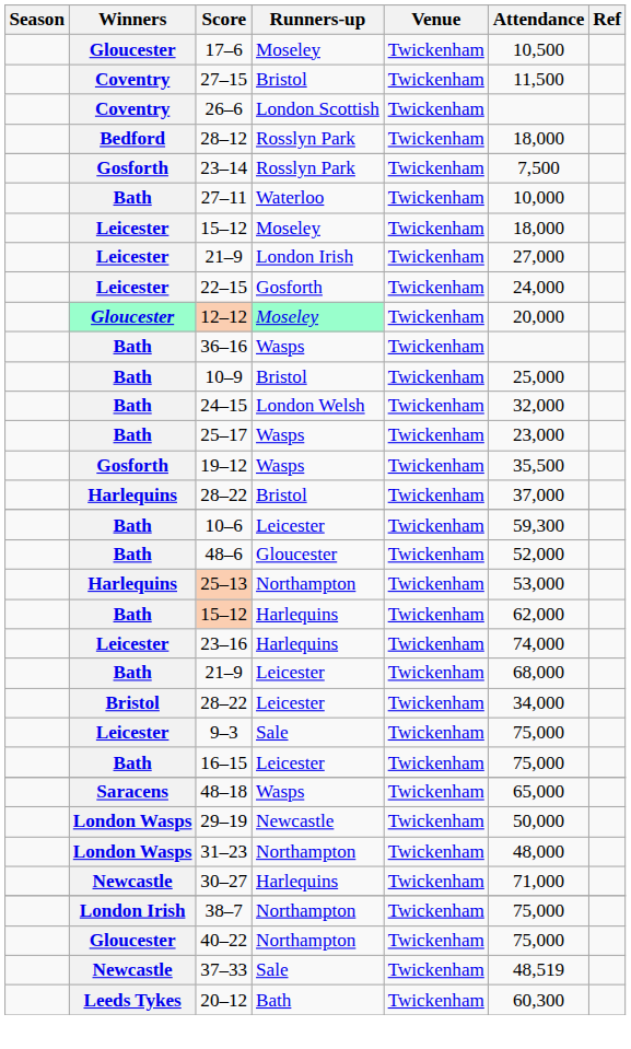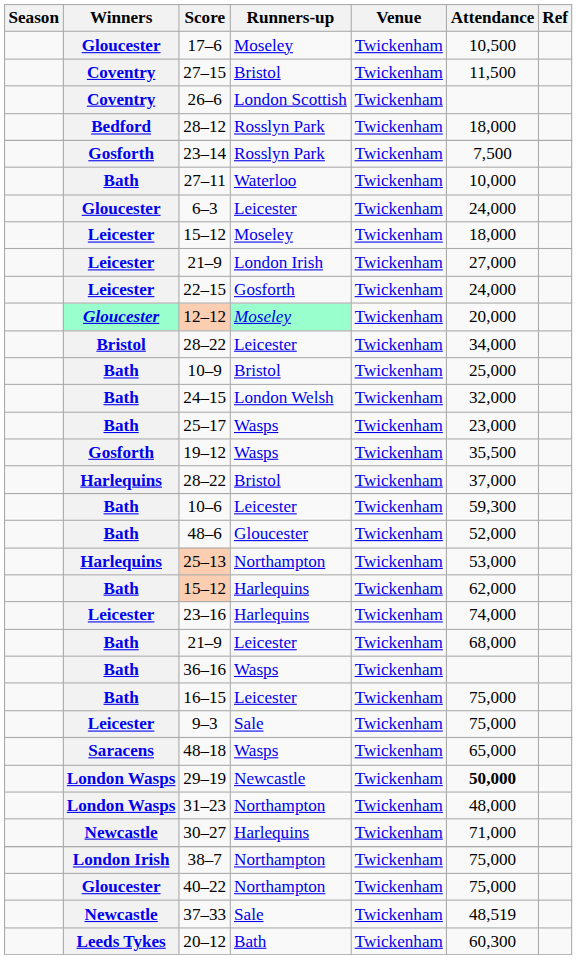 <table class="sortable wikitable plainrowheaders">
 <tr>
 <th scope="col">Season</th>
 <th scope="col">Winners</th>
 <th scope="col">Score</th>
 <th scope="col">Runners-up</th>
 <th scope="col">Venue</th>
 <th scope="col">Attendance</th>
 <th scope="col">Ref</th>
 </tr>
 <tr>
 <td align=center></td>
 <th scope=row><a href='#'>Gloucester</a></th>
 <td align=center>17–6</td>
 <td><a href='#'>Moseley</a></td>
 <td><a href='#'>Twickenham</a></td>
 <td align=center>10,500</td>
 <td></td>
 </tr>
 <tr>
 <td align=center></td>
 <th scope=row><a href='#'>Coventry</a></th>
 <td align=center>27–15</td>
 <td><a href='#'>Bristol</a></td>
 <td><a href='#'>Twickenham</a></td>
 <td align=center>11,500</td>
 <td></td>
 </tr>
 <tr>
 <td align=center></td>
 <th scope=row><a href='#'>Coventry</a></th>
 <td align=center>26–6</td>
 <td><a href='#'>London Scottish</a></td>
 <td><a href='#'>Twickenham</a></td>
 <td align=center></td>
 <td></td>
 </tr>
 <tr>
 <td align=center></td>
 <th scope=row><a href='#'>Bedford</a></th>
 <td align=center>28–12</td>
 <td><a href='#'>Rosslyn Park</a></td>
 <td><a href='#'>Twickenham</a></td>
 <td align=center>18,000</td>
 <td></td>
 </tr>
 <tr>
 </tr>
 <tr>
 <td align=center></td>
 <th scope=row><a href='#'>Gosforth</a></th>
 <td align=center>23–14</td>
 <td><a href='#'>Rosslyn Park</a></td>
 <td><a href='#'>Twickenham</a></td>
 <td align=center>7,500</td>
 <td></td>
 </tr>
 <tr>
 <td align=center></td>
 <th scope=row><a href='#'>Bath</a></th>
 <td align=center>27–11</td>
 <td><a href='#'>Waterloo</a></td>
 <td><a href='#'>Twickenham</a></td>
 <td align=center>10,000</td>
 <td></td>
 </tr>
 <tr>
 <td align=center></td>
+<th scope=row><a href='#'>Gloucester</a></th>
+<td align=center>6–3</td>
+<td><a href='#'>Leicester</a></td>
+<td><a href='#'>Twickenham</a></td>
+<td align=center>24,000</td>
+<td></td>
+</tr>
+<tr>
+<td align=center></td>
 <th scope=row><a href='#'>Leicester</a></th>
 <td align=center>15–12</td>
 <td><a href='#'>Moseley</a></td>
 <td><a href='#'>Twickenham</a></td>
 <td align=center>18,000</td>
 <td></td>
 </tr>
 <tr>
 <td align=center></td>
 <th scope=row><a href='#'>Leicester</a></th>
 <td align=center>21–9</td>
 <td><a href='#'>London Irish</a></td>
 <td><a href='#'>Twickenham</a></td>
 <td align=center>27,000</td>
 <td></td>
 </tr>
 <tr>
 <td align=center></td>
 <th scope=row><a href='#'>Leicester</a></th>
 <td align=center>22–15</td>
 <td><a href='#'>Gosforth</a></td>
 <td><a href='#'>Twickenham</a></td>
 <td align=center>24,000</td>
 <td></td>
 </tr>
 <tr>
 <td align=center></td>
 <th scope=row style="background-color:#9FC"><em><a href='#'>Gloucester</a></em></th>
 <td align=center style="background-color:#FBCEB1">12–12</td>
 <td style="background-color:#9FC"><em><a href='#'>Moseley</a></em></td>
 <td><a href='#'>Twickenham</a></td>
 <td align=center>20,000</td>
 <td></td>
 </tr>
 <tr>
 <td align=center></td>
-<th scope=row><a href='#'>Bath</a></th>
-<td align=center>36–16</td>
-<td><a href='#'>Wasps</a></td>
+<th scope=row><a href='#'>Bristol</a></th>
+<td align=center>28–22</td>
+<td><a href='#'>Leicester</a></td>
 <td><a href='#'>Twickenham</a></td>
-<td align=center></td>
+<td align=center>34,000</td>
 <td></td>
 </tr>
 <tr>
 <td align=center></td>
 <th scope=row><a href='#'>Bath</a></th>
 <td align=center>10–9</td>
 <td><a href='#'>Bristol</a></td>
 <td><a href='#'>Twickenham</a></td>
 <td align=center>25,000</td>
 <td></td>
 </tr>
 <tr>
 <td align=center></td>
 <th scope=row><a href='#'>Bath</a></th>
 <td align=center>24–15</td>
 <td><a href='#'>London Welsh</a></td>
 <td><a href='#'>Twickenham</a></td>
 <td align=center>32,000</td>
 <td></td>
 </tr>
 <tr>
 <td align=center></td>
 <th scope=row><a href='#'>Bath</a></th>
 <td align=center>25–17</td>
 <td><a href='#'>Wasps</a></td>
 <td><a href='#'>Twickenham</a></td>
 <td align=center>23,000</td>
 <td></td>
 </tr>
 <tr>
 <td align=center></td>
 <th scope=row><a href='#'>Gosforth</a></th>
 <td align=center>19–12</td>
 <td><a href='#'>Wasps</a></td>
 <td><a href='#'>Twickenham</a></td>
 <td align=center>35,500</td>
 <td></td>
 </tr>
 <tr>
 <td align=center></td>
 <th scope=row><a href='#'>Harlequins</a></th>
 <td align=center>28–22</td>
 <td><a href='#'>Bristol</a></td>
 <td><a href='#'>Twickenham</a></td>
 <td align=center>37,000</td>
 <td></td>
 </tr>
 <tr>
 </tr>
 <tr>
 <td align=center></td>
 <th scope=row><a href='#'>Bath</a></th>
 <td align=center>10–6</td>
 <td><a href='#'>Leicester</a></td>
 <td><a href='#'>Twickenham</a></td>
 <td align=center>59,300</td>
 <td></td>
 </tr>
 <tr>
 <td align=center></td>
 <th scope=row><a href='#'>Bath</a></th>
 <td align=center>48–6</td>
 <td><a href='#'>Gloucester</a></td>
 <td><a href='#'>Twickenham</a></td>
 <td align=center>52,000</td>
 <td></td>
 </tr>
 <tr>
 <td align=center></td>
 <th scope=row><a href='#'>Harlequins</a></th>
 <td align=center style="background-color:#FBCEB1">25–13</td>
 <td><a href='#'>Northampton</a></td>
 <td><a href='#'>Twickenham</a></td>
 <td align=center>53,000</td>
 <td></td>
 </tr>
 <tr>
 <td align=center></td>
 <th scope=row><a href='#'>Bath</a></th>
 <td align=center style="background-color:#FBCEB1">15–12</td>
 <td><a href='#'>Harlequins</a></td>
 <td><a href='#'>Twickenham</a></td>
 <td align=center>62,000</td>
 <td></td>
 </tr>
 <tr>
 <td align=center></td>
 <th scope=row><a href='#'>Leicester</a></th>
 <td align=center>23–16</td>
 <td><a href='#'>Harlequins</a></td>
 <td><a href='#'>Twickenham</a></td>
 <td align=center>74,000</td>
 <td></td>
 </tr>
 <tr>
 <td align=center></td>
 <th scope=row><a href='#'>Bath</a></th>
 <td align=center>21–9</td>
 <td><a href='#'>Leicester</a></td>
 <td><a href='#'>Twickenham</a></td>
 <td align=center>68,000</td>
 <td></td>
 </tr>
 <tr>
 <td align=center></td>
-<th scope=row><a href='#'>Bristol</a></th>
-<td align=center>28–22</td>
+<th scope=row><a href='#'>Bath</a></th>
+<td align=center>36–16</td>
+<td><a href='#'>Wasps</a></td>
+<td><a href='#'>Twickenham</a></td>
+<td align=center></td>
+<td></td>
+</tr>
+<tr>
+<td align=center></td>
+<th scope=row><a href='#'>Bath</a></th>
+<td align=center>16–15</td>
 <td><a href='#'>Leicester</a></td>
 <td><a href='#'>Twickenham</a></td>
-<td align=center>34,000</td>
+<td align=center>75,000</td>
 <td></td>
 </tr>
 <tr>
 <td align=center></td>
 <th scope=row><a href='#'>Leicester</a></th>
 <td align=center>9–3</td>
 <td><a href='#'>Sale</a></td>
-<td><a href='#'>Twickenham</a></td>
-<td align=center>75,000</td>
-<td></td>
-</tr>
-<tr>
-<td align=center></td>
-<th scope=row><a href='#'>Bath</a></th>
-<td align=center>16–15</td>
-<td><a href='#'>Leicester</a></td>
 <td><a href='#'>Twickenham</a></td>
 <td align=center>75,000</td>
 <td></td>
 </tr>
 <tr>
 </tr>
 <tr>
 <td align=center></td>
 <th scope=row><a href='#'>Saracens</a></th>
 <td align=center>48–18</td>
 <td><a href='#'>Wasps</a></td>
 <td><a href='#'>Twickenham</a></td>
 <td align=center>65,000</td>
 <td></td>
 </tr>
 <tr>
 <td align=center></td>
 <th scope=row><a href='#'>London Wasps</a></th>
 <td align=center>29–19</td>
 <td><a href='#'>Newcastle</a></td>
 <td><a href='#'>Twickenham</a></td>
-<td align=center>50,000</td>
+<td align=center><strong>50,000</strong></td>
 <td></td>
 </tr>
 <tr>
 <td align=center></td>
 <th scope=row><a href='#'>London Wasps</a></th>
 <td align=center>31–23</td>
 <td><a href='#'>Northampton</a></td>
 <td><a href='#'>Twickenham</a></td>
 <td align=center>48,000</td>
 <td></td>
 </tr>
 <tr>
 <td align=center></td>
 <th scope=row><a href='#'>Newcastle</a></th>
 <td align=center>30–27</td>
 <td><a href='#'>Harlequins</a></td>
 <td><a href='#'>Twickenham</a></td>
 <td align=center>71,000</td>
 <td></td>
 </tr>
 <tr>
 </tr>
 <tr>
 <td align=center></td>
 <th scope=row><a href='#'>London Irish</a></th>
 <td align=center>38–7</td>
 <td><a href='#'>Northampton</a></td>
 <td><a href='#'>Twickenham</a></td>
 <td align=center>75,000</td>
 <td></td>
 </tr>
 <tr>
 <td align=center></td>
 <th scope=row><a href='#'>Gloucester</a></th>
 <td align=center>40–22</td>
 <td><a href='#'>Northampton</a></td>
 <td><a href='#'>Twickenham</a></td>
 <td align=center>75,000</td>
 <td></td>
 </tr>
 <tr>
 <td align=center></td>
 <th scope=row><a href='#'>Newcastle</a></th>
 <td align=center>37–33</td>
 <td><a href='#'>Sale</a></td>
 <td><a href='#'>Twickenham</a></td>
 <td align=center>48,519</td>
 <td></td>
 </tr>
 <tr>
 <td align=center></td>
 <th scope=row><a href='#'>Leeds Tykes</a></th>
 <td align=center>20–12</td>
 <td><a href='#'>Bath</a></td>
 <td><a href='#'>Twickenham</a></td>
 <td align=center>60,300</td>
 <td></td>
 </tr>
 </table>
